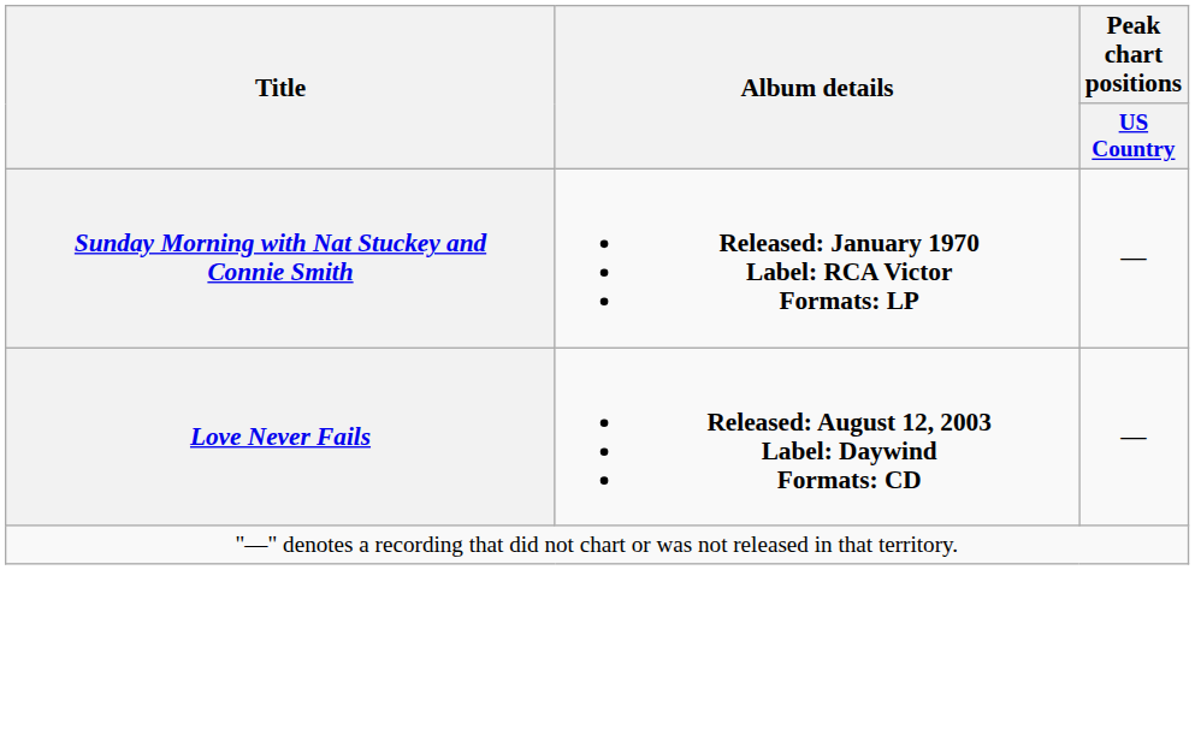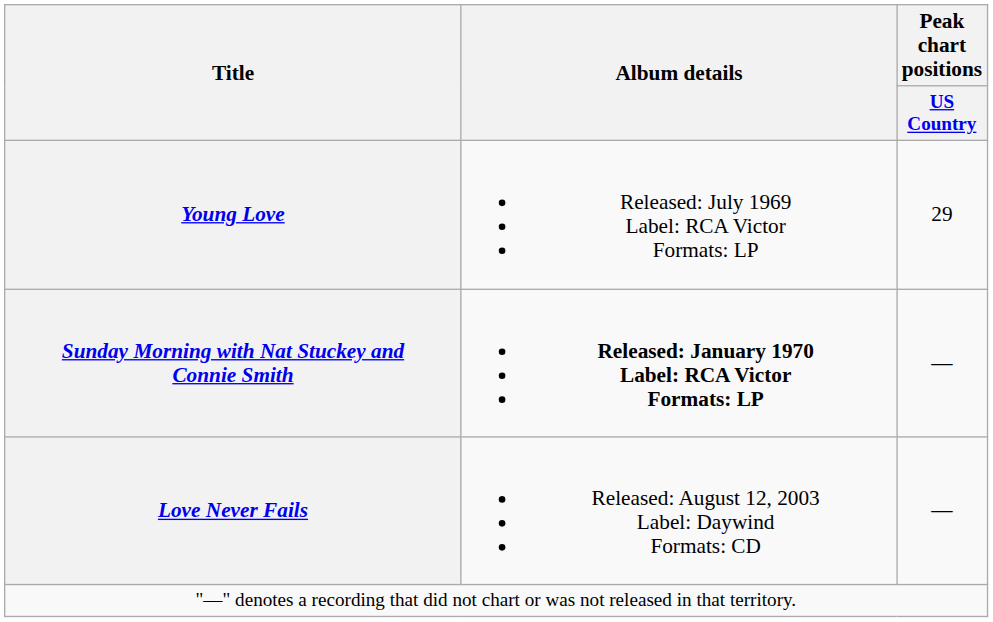 <table class="wikitable plainrowheaders" style="text-align:center;" border="1">
 <tr>
 <th scope="col" rowspan="2" style="width:21em;">Title</th>
 <th scope="col" rowspan="2" style="width:20em;">Album details</th>
 <th scope="col">Peak chart<br>positions</th>
 </tr>
 <tr>
 <th scope="col" style="width:3em;font-size:90%;"><a href='#'>US<br>Country</a><br></th>
 </tr>
 <tr>
+<th scope="row"><em><a href='#'>Young Love</a></em><br></th>
+<td><br><ul><li>Released: July 1969</li><li>Label: RCA Victor</li><li>Formats: LP</li></ul></td>
+<td>29</td>
+</tr>
+<tr>
 <th scope="row"><em><a href='#'>Sunday Morning with Nat Stuckey and<br>Connie Smith</a></em> </th>
 <td><strong><br><ul><li>Released: January 1970</li><li>Label: RCA Victor</li><li>Formats: LP</li></ul></strong></td>
 <td>—</td>
 </tr>
 <tr>
 <th scope="row"><em><a href='#'>Love Never Fails</a></em><br></th>
-<td><strong><br><ul><li>Released: August 12, 2003</li><li>Label: Daywind</li><li>Formats: CD</li></ul></strong></td>
+<td><br><ul><li>Released: August 12, 2003</li><li>Label: Daywind</li><li>Formats: CD</li></ul></td>
 <td>—</td>
 </tr>
 <tr>
 <td colspan="3" style="font-size:90%">"—" denotes a recording that did not chart or was not released in that territory.</td>
 </tr>
 </table>
